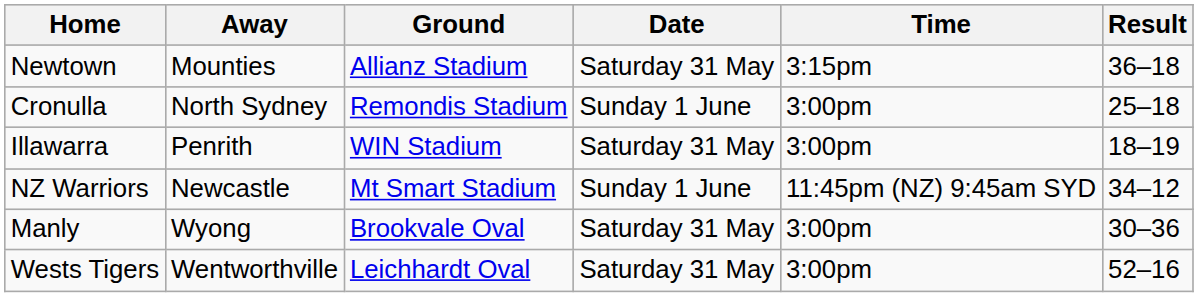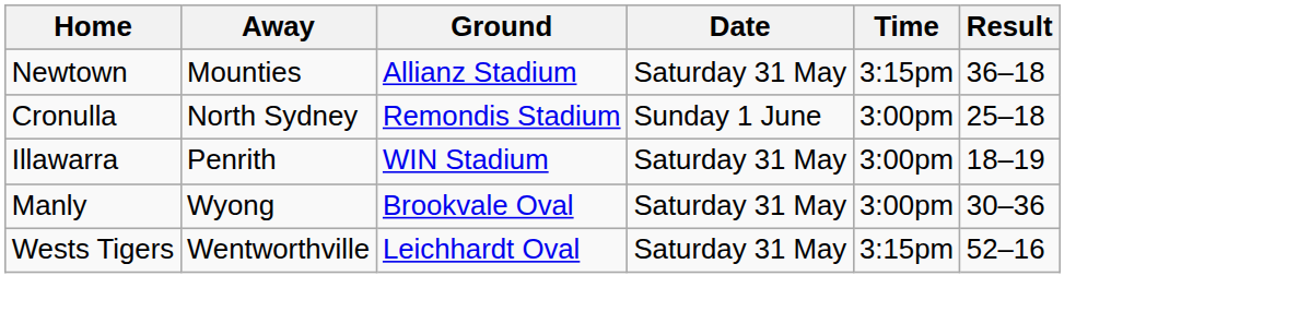 <table class="wikitable">
 <tr>
 <th>Home</th>
 <th>Away</th>
 <th>Ground</th>
 <th>Date</th>
 <th>Time</th>
 <th>Result</th>
 </tr>
 <tr>
 <td>Newtown</td>
 <td>Mounties</td>
 <td><a href='#'>Allianz Stadium</a></td>
 <td>Saturday 31 May</td>
 <td>3:15pm</td>
 <td>36–18</td>
 </tr>
 <tr>
 <td>Cronulla</td>
 <td>North Sydney</td>
 <td><a href='#'>Remondis Stadium</a></td>
 <td>Sunday 1 June</td>
 <td>3:00pm</td>
 <td>25–18</td>
 </tr>
 <tr>
 <td>Illawarra</td>
 <td>Penrith</td>
 <td><a href='#'>WIN Stadium</a></td>
 <td>Saturday 31 May</td>
 <td>3:00pm</td>
 <td>18–19</td>
 </tr>
 <tr>
-<td>NZ Warriors</td>
-<td>Newcastle</td>
-<td><a href='#'>Mt Smart Stadium</a></td>
-<td>Sunday 1 June</td>
-<td>11:45pm (NZ) 9:45am SYD</td>
-<td>34–12</td>
-</tr>
-<tr>
 <td>Manly</td>
 <td>Wyong</td>
 <td><a href='#'>Brookvale Oval</a></td>
 <td>Saturday 31 May</td>
 <td>3:00pm</td>
 <td>30–36</td>
 </tr>
 <tr>
 <td>Wests Tigers</td>
 <td>Wentworthville</td>
 <td><a href='#'>Leichhardt Oval</a></td>
 <td>Saturday 31 May</td>
-<td>3:00pm</td>
+<td>3:15pm</td>
 <td>52–16</td>
 </tr>
 </table>
